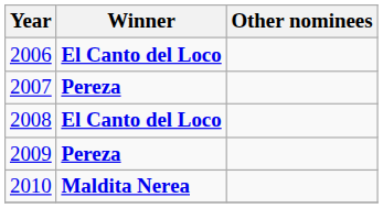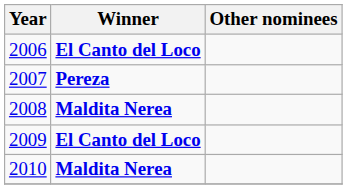 <table class="wikitable">
 <tr>
 <th>Year</th>
 <th>Winner</th>
 <th>Other nominees</th>
 </tr>
 <tr>
 <td><a href='#'>2006</a></td>
 <td><strong><a href='#'>El Canto del Loco</a></strong></td>
 <td></td>
 </tr>
 <tr>
 <td><a href='#'>2007</a></td>
 <td><strong><a href='#'>Pereza</a></strong></td>
 <td></td>
 </tr>
 <tr>
 <td><a href='#'>2008</a></td>
-<td><strong><a href='#'>El Canto del Loco</a></strong></td>
+<td><strong><a href='#'>Maldita Nerea</a></strong></td>
 <td></td>
 </tr>
 <tr>
 <td><a href='#'>2009</a></td>
-<td><strong><a href='#'>Pereza</a></strong></td>
+<td><strong><a href='#'>El Canto del Loco</a></strong></td>
 <td></td>
 </tr>
 <tr>
 <td><a href='#'>2010</a></td>
 <td><strong><a href='#'>Maldita Nerea</a></strong></td>
 <td></td>
 </tr>
 <tr>
 </tr>
 </table>
